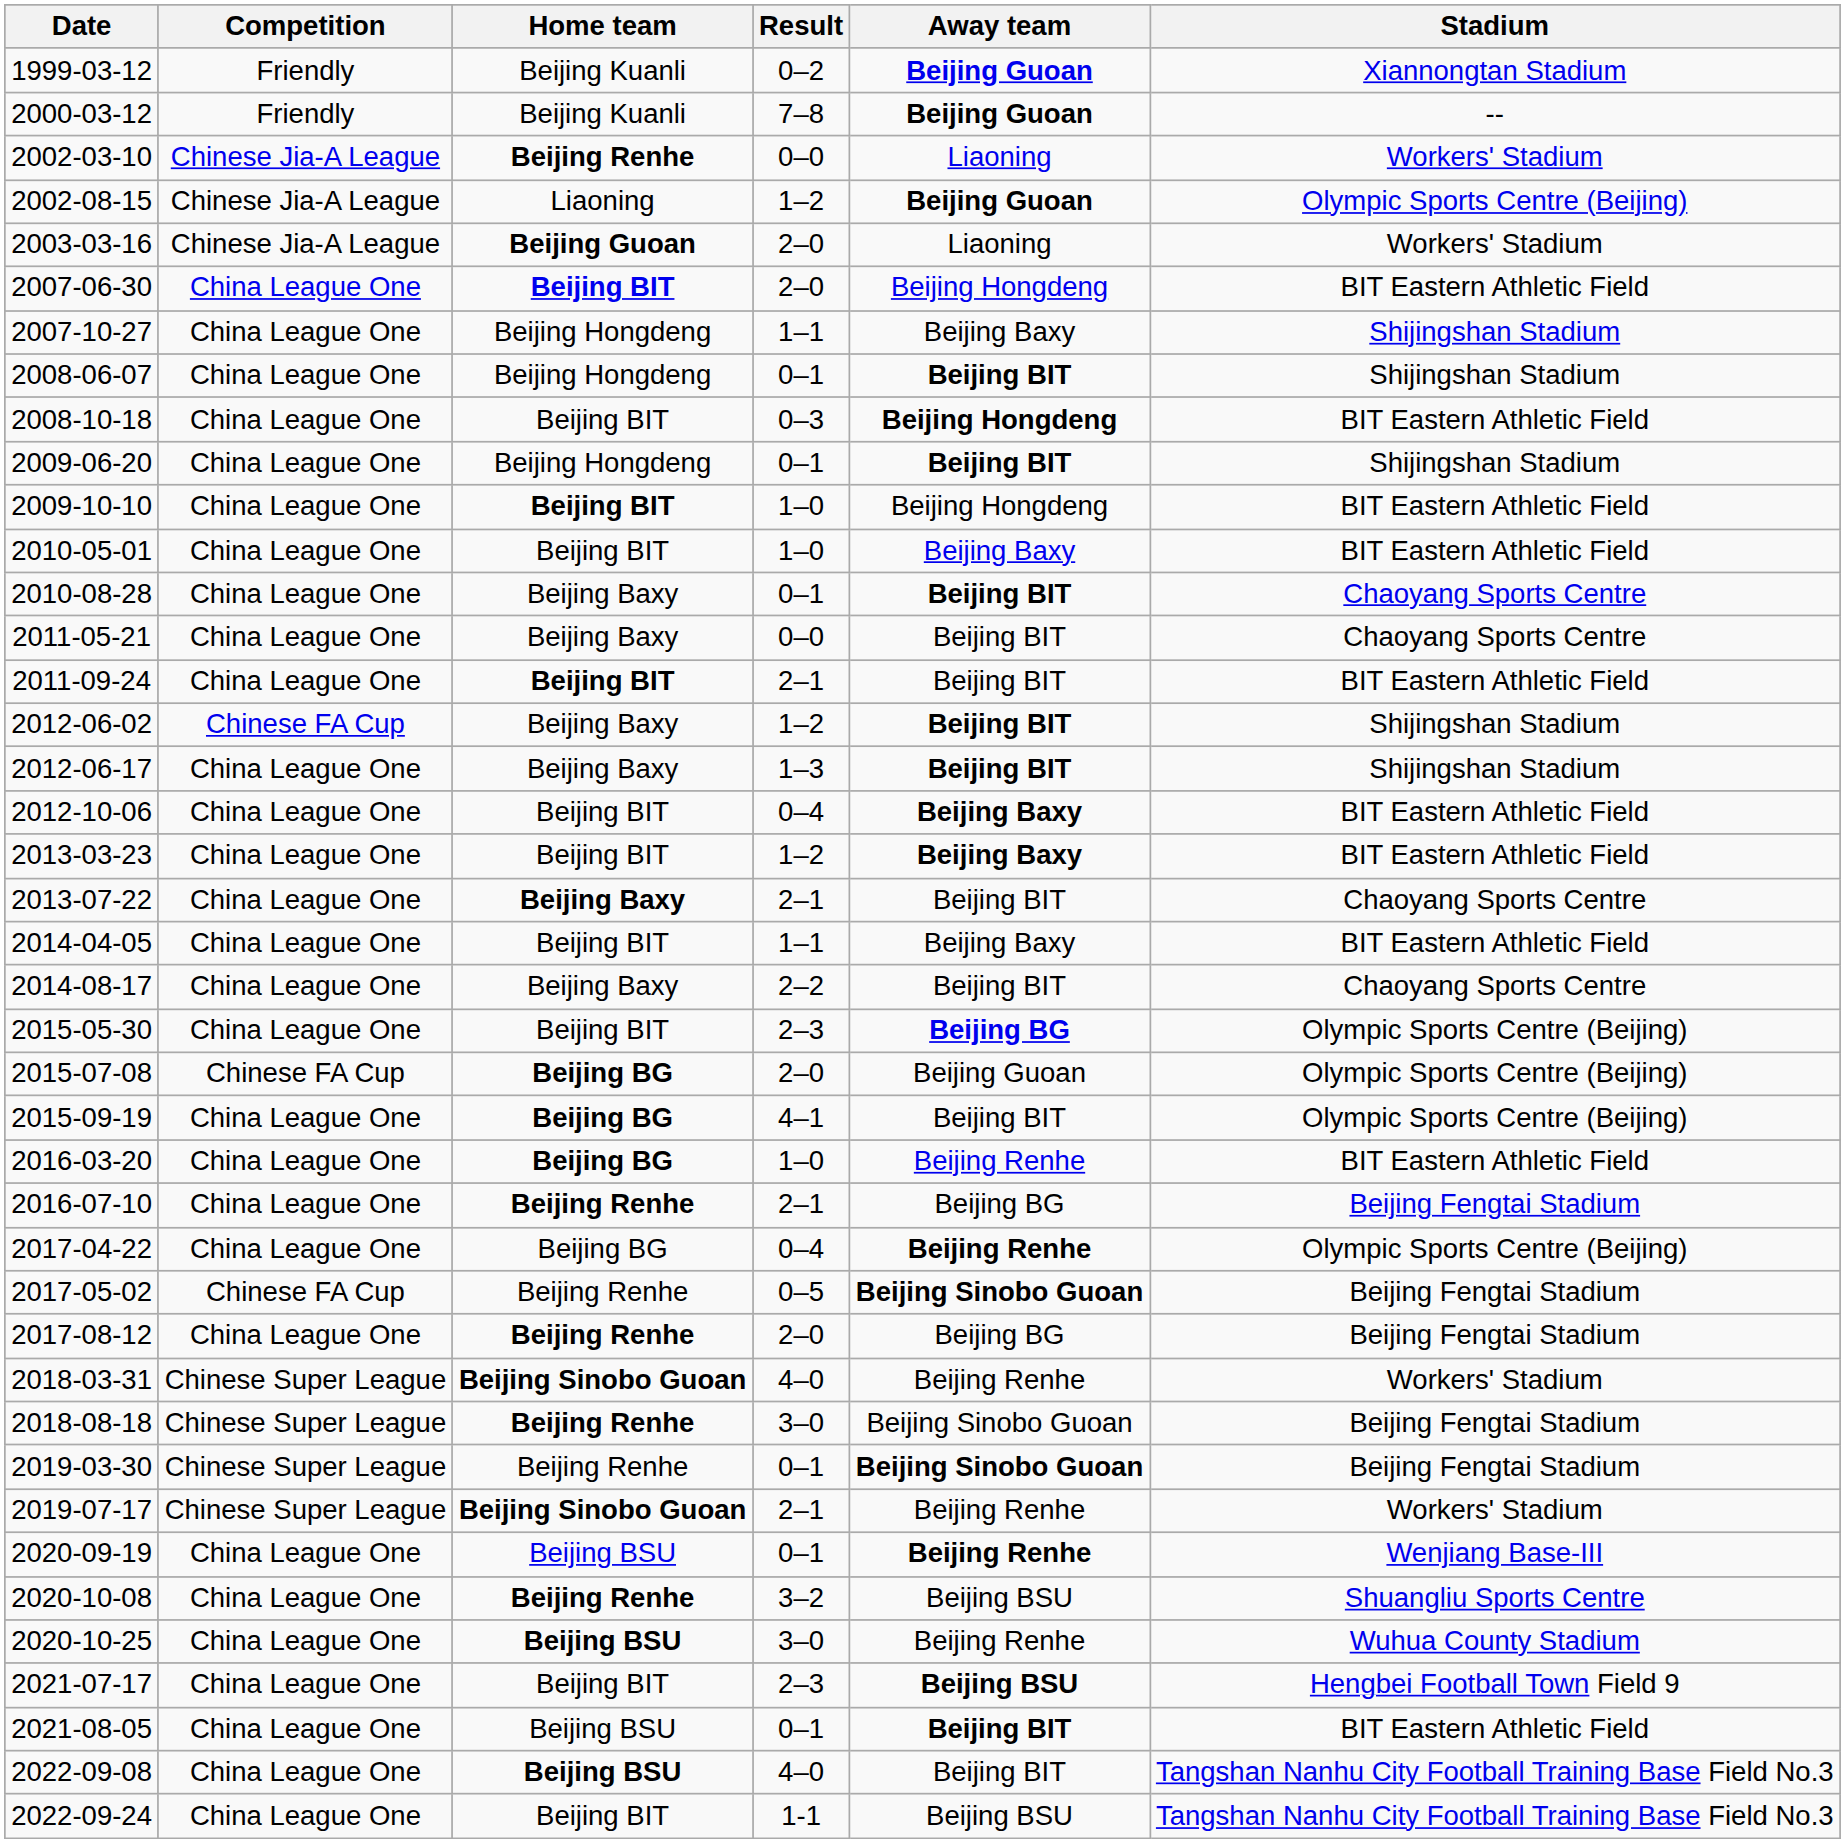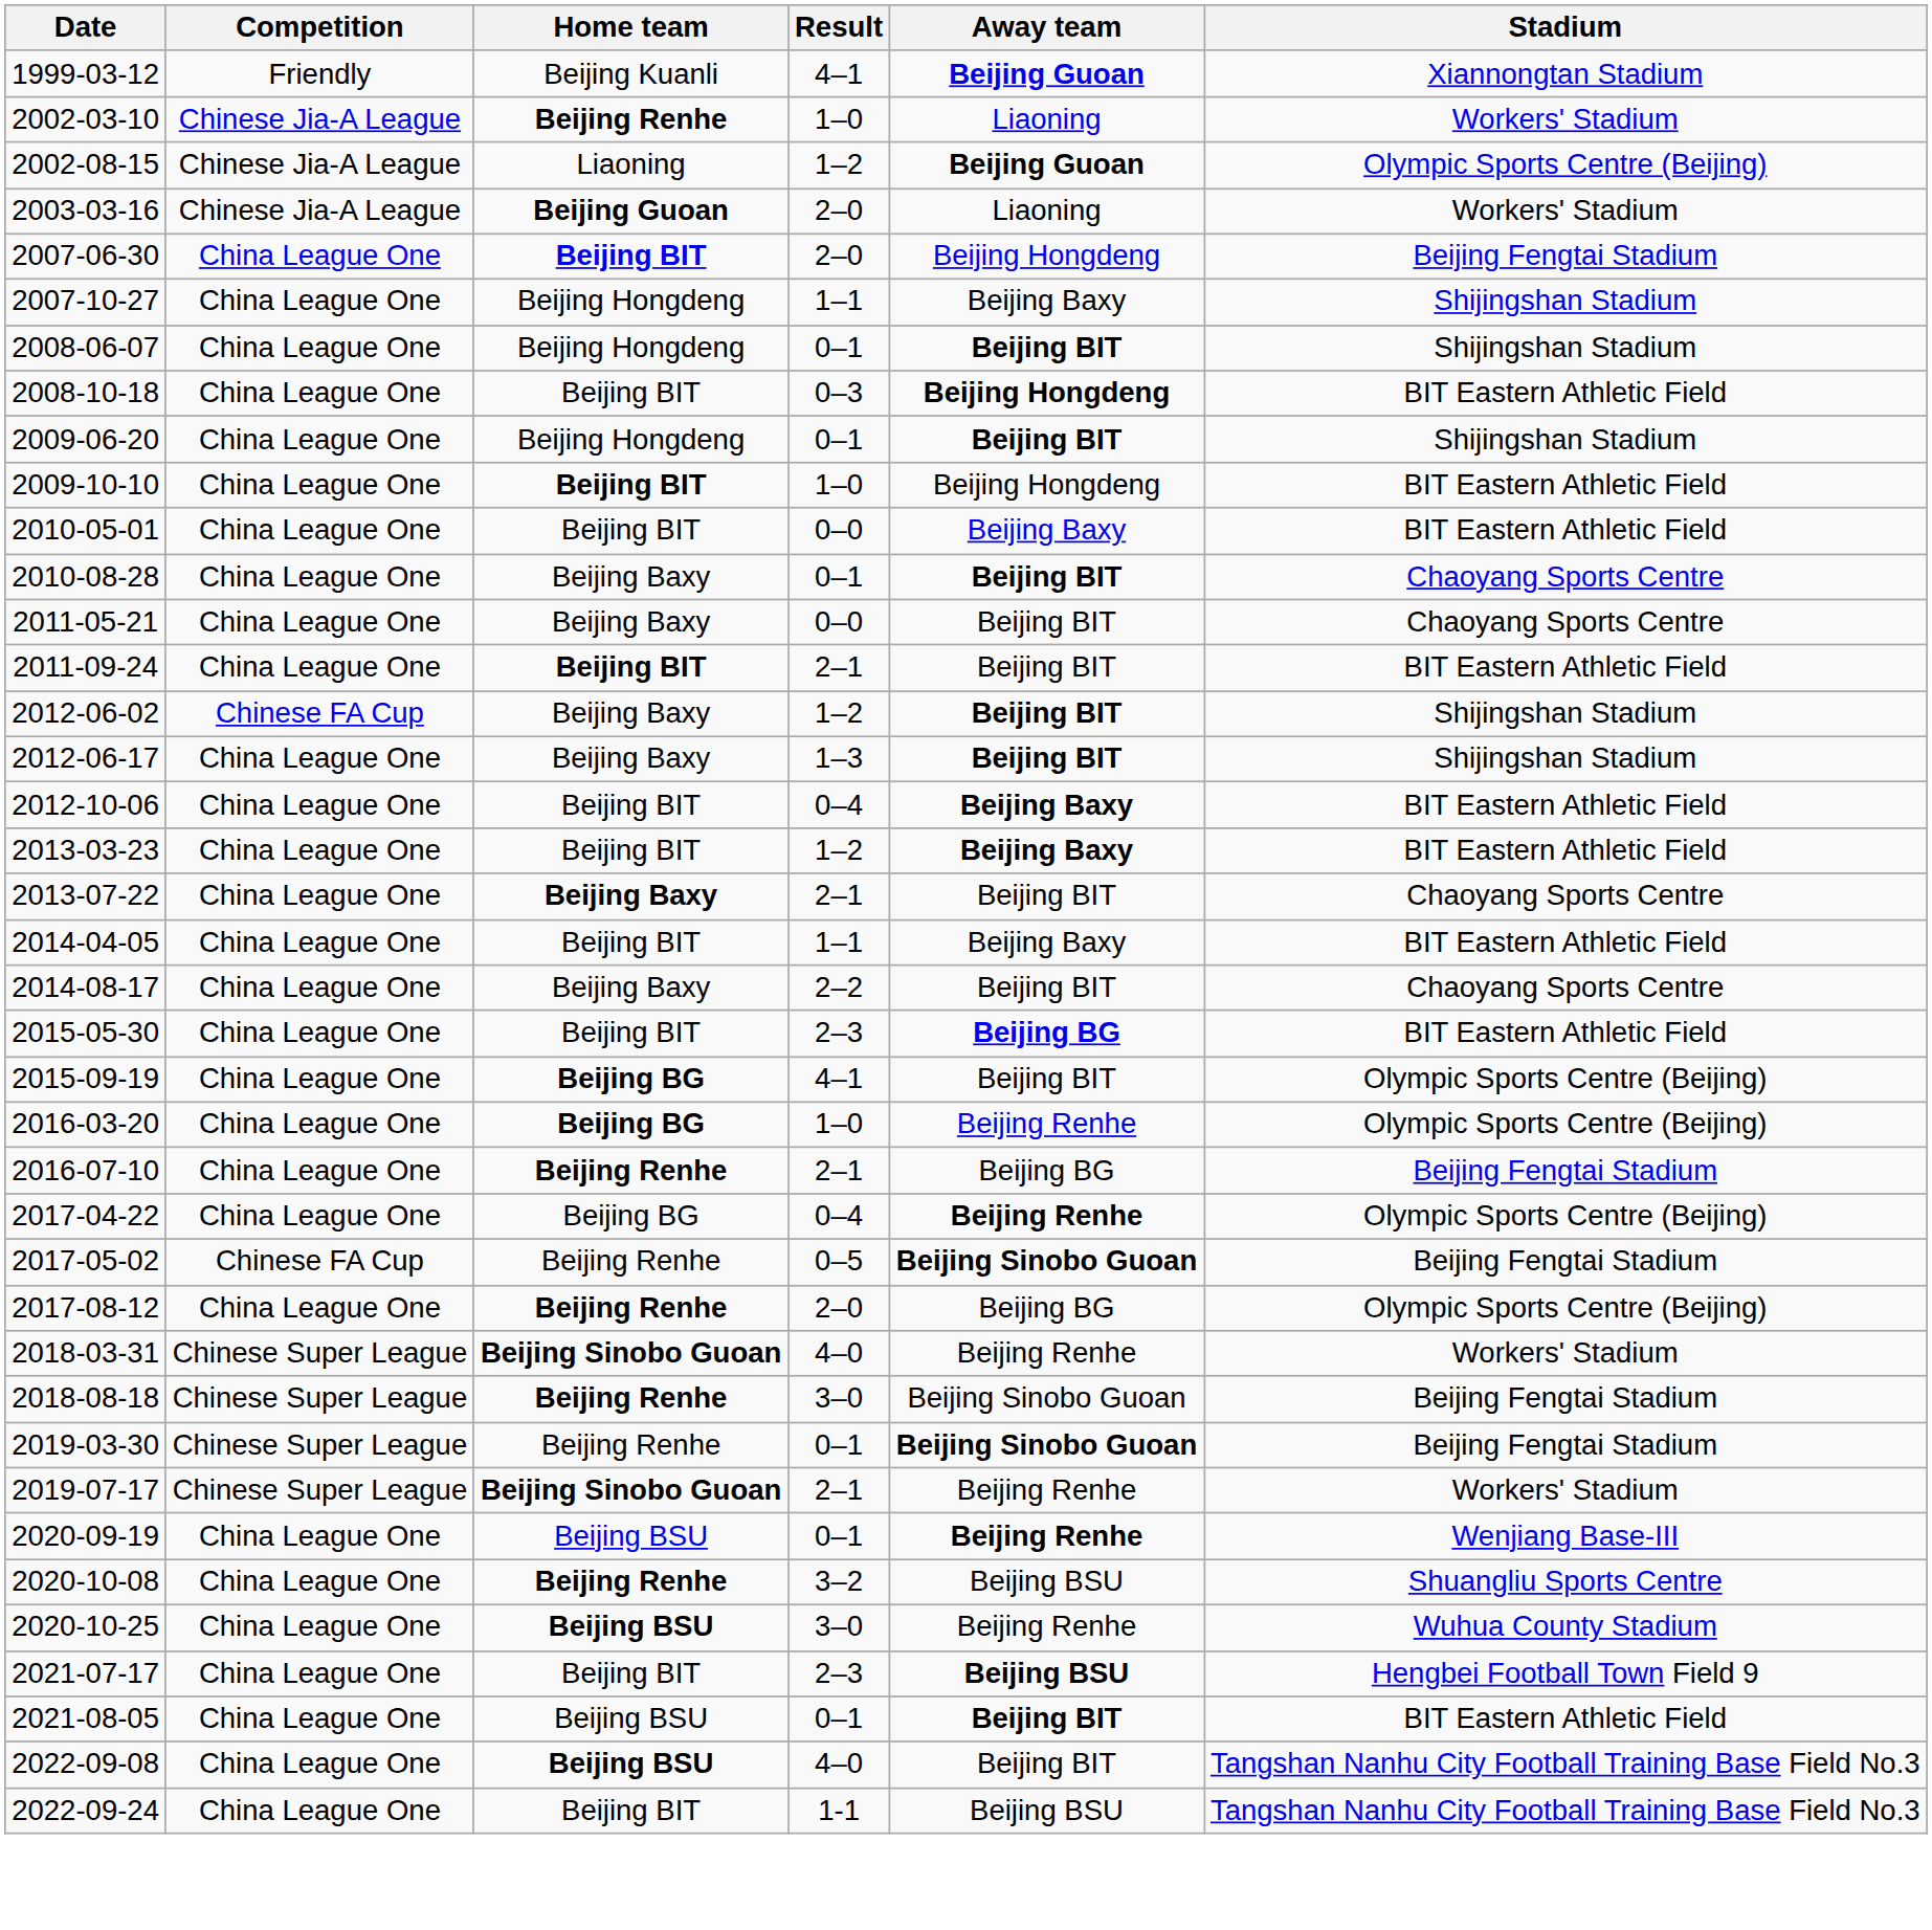 <table class="wikitable" style="text-align:center">
 <tr>
 <th>Date</th>
 <th>Competition</th>
 <th>Home team</th>
 <th>Result</th>
 <th>Away team</th>
 <th>Stadium</th>
 </tr>
 <tr>
 <td>1999-03-12</td>
 <td>Friendly</td>
 <td>Beijing Kuanli</td>
-<td>0–2</td>
+<td>4–1</td>
 <td><strong><a href='#'>Beijing Guoan</a></strong></td>
 <td><a href='#'>Xiannongtan Stadium</a></td>
-</tr>
-<tr>
-<td>2000-03-12</td>
-<td>Friendly</td>
-<td>Beijing Kuanli</td>
-<td>7–8</td>
-<td><strong>Beijing Guoan</strong></td>
-<td>--</td>
 </tr>
 <tr>
 <td>2002-03-10</td>
 <td><a href='#'>Chinese Jia-A League</a></td>
 <td><strong>Beijing Renhe</strong></td>
-<td>0–0</td>
+<td>1–0</td>
 <td><a href='#'>Liaoning</a></td>
 <td><a href='#'>Workers' Stadium</a></td>
 </tr>
 <tr>
 <td>2002-08-15</td>
 <td>Chinese Jia-A League</td>
 <td>Liaoning</td>
 <td>1–2</td>
 <td><strong>Beijing Guoan</strong></td>
 <td><a href='#'>Olympic Sports Centre (Beijing)</a></td>
 </tr>
 <tr>
 <td>2003-03-16</td>
 <td>Chinese Jia-A League</td>
 <td><strong>Beijing Guoan</strong></td>
 <td>2–0</td>
 <td>Liaoning</td>
 <td>Workers' Stadium</td>
 </tr>
 <tr>
 <td>2007-06-30</td>
 <td><a href='#'>China League One</a></td>
 <td><strong><a href='#'>Beijing BIT</a></strong></td>
 <td>2–0</td>
 <td><a href='#'>Beijing Hongdeng</a></td>
-<td>BIT Eastern Athletic Field</td>
+<td><a href='#'>Beijing Fengtai Stadium</a></td>
 </tr>
 <tr>
 <td>2007-10-27</td>
 <td>China League One</td>
 <td>Beijing Hongdeng</td>
 <td>1–1</td>
 <td>Beijing Baxy</td>
 <td><a href='#'>Shijingshan Stadium</a></td>
 </tr>
 <tr>
 <td>2008-06-07</td>
 <td>China League One</td>
 <td>Beijing Hongdeng</td>
 <td>0–1</td>
 <td><strong>Beijing BIT</strong></td>
 <td>Shijingshan Stadium</td>
 </tr>
 <tr>
 <td>2008-10-18</td>
 <td>China League One</td>
 <td>Beijing BIT</td>
 <td>0–3</td>
 <td><strong>Beijing Hongdeng</strong></td>
 <td>BIT Eastern Athletic Field</td>
 </tr>
 <tr>
 <td>2009-06-20</td>
 <td>China League One</td>
 <td>Beijing Hongdeng</td>
 <td>0–1</td>
 <td><strong>Beijing BIT</strong></td>
 <td>Shijingshan Stadium</td>
 </tr>
 <tr>
 <td>2009-10-10</td>
 <td>China League One</td>
 <td><strong>Beijing BIT</strong></td>
 <td>1–0</td>
 <td>Beijing Hongdeng</td>
 <td>BIT Eastern Athletic Field</td>
 </tr>
 <tr>
 <td>2010-05-01</td>
 <td>China League One</td>
 <td>Beijing BIT</td>
-<td>1–0</td>
+<td>0–0</td>
 <td><a href='#'>Beijing Baxy</a></td>
 <td>BIT Eastern Athletic Field</td>
 </tr>
 <tr>
 <td>2010-08-28</td>
 <td>China League One</td>
 <td>Beijing Baxy</td>
 <td>0–1</td>
 <td><strong>Beijing BIT</strong></td>
 <td><a href='#'>Chaoyang Sports Centre</a></td>
 </tr>
 <tr>
 <td>2011-05-21</td>
 <td>China League One</td>
 <td>Beijing Baxy</td>
 <td>0–0</td>
 <td>Beijing BIT</td>
 <td>Chaoyang Sports Centre</td>
 </tr>
 <tr>
 <td>2011-09-24</td>
 <td>China League One</td>
 <td><strong>Beijing BIT</strong></td>
 <td>2–1</td>
 <td>Beijing BIT</td>
 <td>BIT Eastern Athletic Field</td>
 </tr>
 <tr>
 <td>2012-06-02</td>
 <td><a href='#'>Chinese FA Cup</a></td>
 <td>Beijing Baxy</td>
 <td>1–2</td>
 <td><strong>Beijing BIT</strong></td>
 <td>Shijingshan Stadium</td>
 </tr>
 <tr>
 <td>2012-06-17</td>
 <td>China League One</td>
 <td>Beijing Baxy</td>
 <td>1–3</td>
 <td><strong>Beijing BIT</strong></td>
 <td>Shijingshan Stadium</td>
 </tr>
 <tr>
 <td>2012-10-06</td>
 <td>China League One</td>
 <td>Beijing BIT</td>
 <td>0–4</td>
 <td><strong>Beijing Baxy</strong></td>
 <td>BIT Eastern Athletic Field</td>
 </tr>
 <tr>
 <td>2013-03-23</td>
 <td>China League One</td>
 <td>Beijing BIT</td>
 <td>1–2</td>
 <td><strong>Beijing Baxy</strong></td>
 <td>BIT Eastern Athletic Field</td>
 </tr>
 <tr>
 <td>2013-07-22</td>
 <td>China League One</td>
 <td><strong>Beijing Baxy</strong></td>
 <td>2–1</td>
 <td>Beijing BIT</td>
 <td>Chaoyang Sports Centre</td>
 </tr>
 <tr>
 <td>2014-04-05</td>
 <td>China League One</td>
 <td>Beijing BIT</td>
 <td>1–1</td>
 <td>Beijing Baxy</td>
 <td>BIT Eastern Athletic Field</td>
 </tr>
 <tr>
 <td>2014-08-17</td>
 <td>China League One</td>
 <td>Beijing Baxy</td>
 <td>2–2</td>
 <td>Beijing BIT</td>
 <td>Chaoyang Sports Centre</td>
 </tr>
 <tr>
 <td>2015-05-30</td>
 <td>China League One</td>
 <td>Beijing BIT</td>
 <td>2–3</td>
 <td><strong><a href='#'>Beijing BG</a></strong></td>
-<td>Olympic Sports Centre (Beijing)</td>
-</tr>
-<tr>
-<td>2015-07-08</td>
-<td>Chinese FA Cup</td>
-<td><strong>Beijing BG</strong></td>
-<td>2–0</td>
-<td>Beijing Guoan</td>
-<td>Olympic Sports Centre (Beijing)</td>
+<td>BIT Eastern Athletic Field</td>
 </tr>
 <tr>
 <td>2015-09-19</td>
 <td>China League One</td>
 <td><strong>Beijing BG</strong></td>
 <td>4–1</td>
 <td>Beijing BIT</td>
 <td>Olympic Sports Centre (Beijing)</td>
 </tr>
 <tr>
 <td>2016-03-20</td>
 <td>China League One</td>
 <td><strong>Beijing BG</strong></td>
 <td>1–0</td>
 <td><a href='#'>Beijing Renhe</a></td>
-<td>BIT Eastern Athletic Field</td>
+<td>Olympic Sports Centre (Beijing)</td>
 </tr>
 <tr>
 <td>2016-07-10</td>
 <td>China League One</td>
 <td><strong>Beijing Renhe</strong></td>
 <td>2–1</td>
 <td>Beijing BG</td>
 <td><a href='#'>Beijing Fengtai Stadium</a></td>
 </tr>
 <tr>
 <td>2017-04-22</td>
 <td>China League One</td>
 <td>Beijing BG</td>
 <td>0–4</td>
 <td><strong>Beijing Renhe</strong></td>
 <td>Olympic Sports Centre (Beijing)</td>
 </tr>
 <tr>
 <td>2017-05-02</td>
 <td>Chinese FA Cup</td>
 <td>Beijing Renhe</td>
 <td>0–5</td>
 <td><strong>Beijing Sinobo Guoan</strong></td>
 <td>Beijing Fengtai Stadium</td>
 </tr>
 <tr>
 <td>2017-08-12</td>
 <td>China League One</td>
 <td><strong>Beijing Renhe</strong></td>
 <td>2–0</td>
 <td>Beijing BG</td>
-<td>Beijing Fengtai Stadium</td>
+<td>Olympic Sports Centre (Beijing)</td>
 </tr>
 <tr>
 <td>2018-03-31</td>
 <td>Chinese Super League</td>
 <td><strong>Beijing Sinobo Guoan</strong></td>
 <td>4–0</td>
 <td>Beijing Renhe</td>
 <td>Workers' Stadium</td>
 </tr>
 <tr>
 <td>2018-08-18</td>
 <td>Chinese Super League</td>
 <td><strong>Beijing Renhe</strong></td>
 <td>3–0</td>
 <td>Beijing Sinobo Guoan</td>
 <td>Beijing Fengtai Stadium</td>
 </tr>
 <tr>
 <td>2019-03-30</td>
 <td>Chinese Super League</td>
 <td>Beijing Renhe</td>
 <td>0–1</td>
 <td><strong>Beijing Sinobo Guoan</strong></td>
 <td>Beijing Fengtai Stadium</td>
 </tr>
 <tr>
 <td>2019-07-17</td>
 <td>Chinese Super League</td>
 <td><strong>Beijing Sinobo Guoan</strong></td>
 <td>2–1</td>
 <td>Beijing Renhe</td>
 <td>Workers' Stadium</td>
 </tr>
 <tr>
 <td>2020-09-19</td>
 <td>China League One</td>
 <td><a href='#'>Beijing BSU</a></td>
 <td>0–1</td>
 <td><strong>Beijing Renhe</strong></td>
 <td><a href='#'>Wenjiang Base-III</a></td>
 </tr>
 <tr>
 <td>2020-10-08</td>
 <td>China League One</td>
 <td><strong>Beijing Renhe</strong></td>
 <td>3–2</td>
 <td>Beijing BSU</td>
 <td><a href='#'>Shuangliu Sports Centre</a></td>
 </tr>
 <tr>
 <td>2020-10-25</td>
 <td>China League One</td>
 <td><strong>Beijing BSU</strong></td>
 <td>3–0</td>
 <td>Beijing Renhe</td>
 <td><a href='#'>Wuhua County Stadium</a></td>
 </tr>
 <tr>
 <td>2021-07-17</td>
 <td>China League One</td>
 <td>Beijing BIT</td>
 <td>2–3</td>
 <td><strong>Beijing BSU</strong></td>
 <td><a href='#'>Hengbei Football Town</a> Field 9</td>
 </tr>
 <tr>
 <td>2021-08-05</td>
 <td>China League One</td>
 <td>Beijing BSU</td>
 <td>0–1</td>
 <td><strong>Beijing BIT</strong></td>
 <td>BIT Eastern Athletic Field</td>
 </tr>
 <tr>
 <td>2022-09-08</td>
 <td>China League One</td>
 <td><strong>Beijing BSU</strong></td>
 <td>4–0</td>
 <td>Beijing BIT</td>
 <td><a href='#'>Tangshan Nanhu City Football Training Base</a> Field No.3</td>
 </tr>
 <tr>
 <td>2022-09-24</td>
 <td>China League One</td>
 <td>Beijing BIT</td>
 <td>1-1</td>
 <td>Beijing BSU</td>
 <td><a href='#'>Tangshan Nanhu City Football Training Base</a> Field No.3</td>
 </tr>
 </table>
